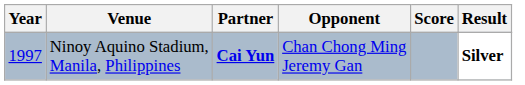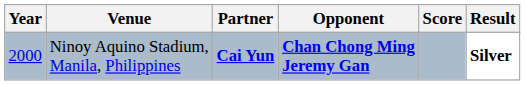 <table class="sortable wikitable" style="font-size: 90%;">
 <tr>
 <th>Year</th>
 <th>Venue</th>
 <th>Partner</th>
 <th>Opponent</th>
 <th>Score</th>
 <th>Result</th>
 </tr>
 <tr>
 </tr>
 <tr style="background:#AABBCC">
-<td align="center"><a href='#'>1997</a></td>
+<td align="center"><a href='#'>2000</a></td>
 <td align="left">Ninoy Aquino Stadium,<br><a href='#'>Manila</a>, <a href='#'>Philippines</a></td>
 <td align="left"><strong> <a href='#'>Cai Yun</a></strong></td>
-<td align="left"> <a href='#'>Chan Chong Ming</a> <br>  <a href='#'>Jeremy Gan</a></td>
+<td align="left"><strong> <a href='#'>Chan Chong Ming</a> <br>  <a href='#'>Jeremy Gan</a></strong></td>
 <td align="left"></td>
 <td style="text-align:left; background:white"> <strong>Silver</strong></td>
 </tr>
 </table>
